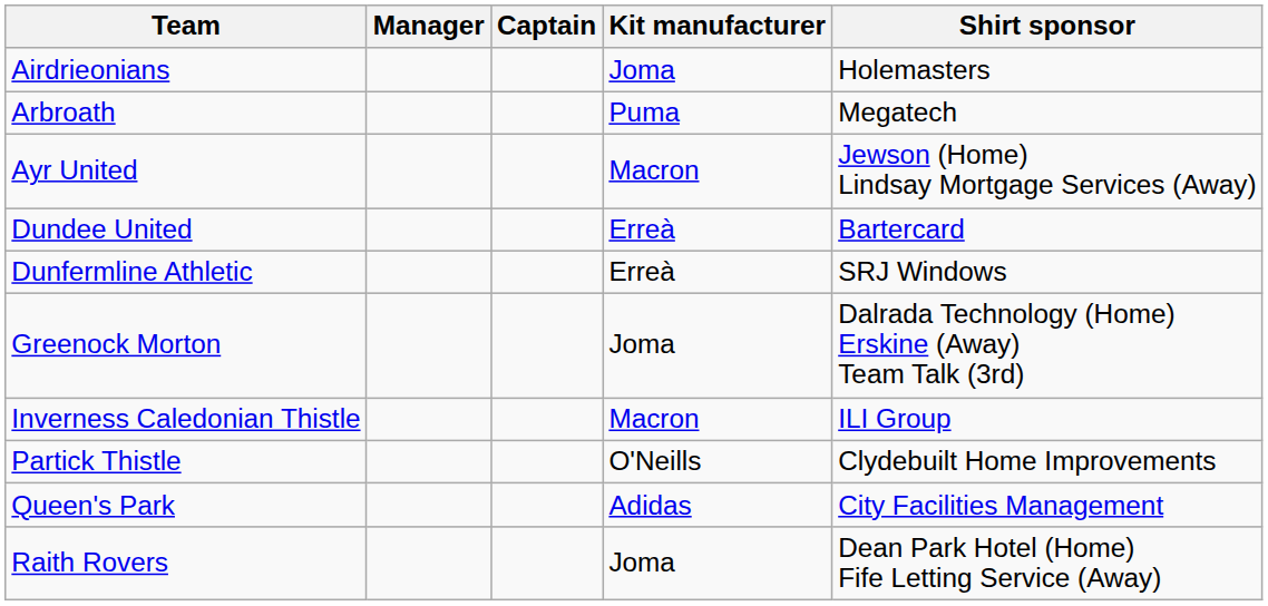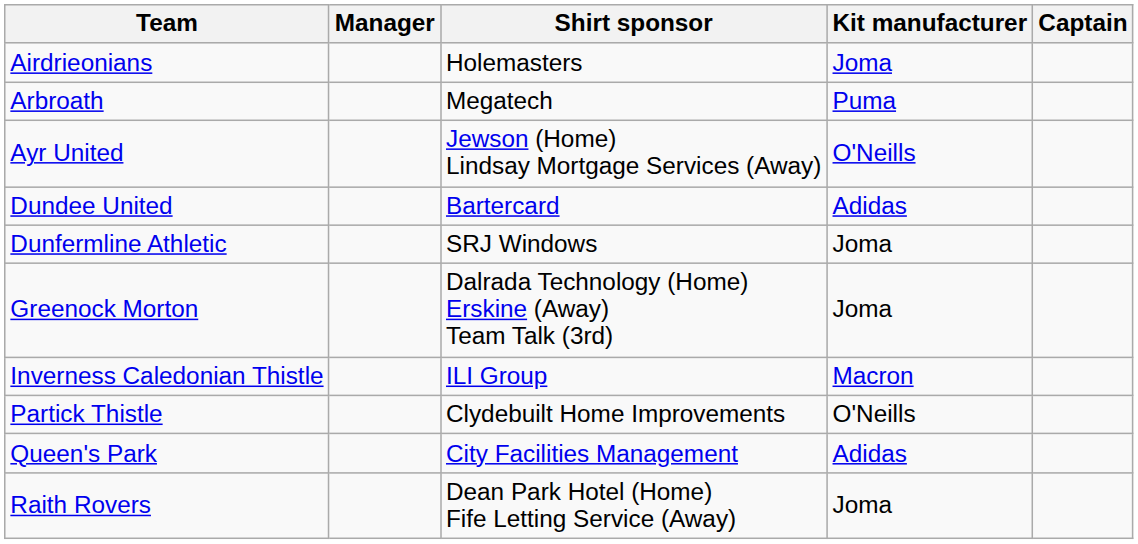 <table class="wikitable sortable">
 <tr>
 <th>Team</th>
 <th>Manager</th>
+<th>Shirt sponsor</th>
+<th>Kit manufacturer</th>
 <th>Captain</th>
-<th>Kit manufacturer</th>
-<th>Shirt sponsor</th>
 </tr>
 <tr>
 <td><a href='#'>Airdrieonians</a></td>
 <td> </td>
+<td>Holemasters</td>
+<td><a href='#'>Joma</a></td>
 <td> </td>
-<td><a href='#'>Joma</a></td>
-<td>Holemasters</td>
 </tr>
 <tr>
 <td><a href='#'>Arbroath</a></td>
 <td> </td>
+<td>Megatech</td>
+<td><a href='#'>Puma</a></td>
 <td> </td>
-<td><a href='#'>Puma</a></td>
-<td>Megatech</td>
 </tr>
 <tr>
 <td><a href='#'>Ayr United</a></td>
 <td> </td>
+<td><a href='#'>Jewson</a> (Home)<br>Lindsay Mortgage Services (Away)</td>
+<td><a href='#'>O'Neills</a></td>
 <td> </td>
-<td><a href='#'>Macron</a></td>
-<td><a href='#'>Jewson</a> (Home)<br>Lindsay Mortgage Services (Away)</td>
 </tr>
 <tr>
 <td><a href='#'>Dundee United</a></td>
 <td> </td>
+<td><a href='#'>Bartercard</a></td>
+<td><a href='#'>Adidas</a></td>
 <td> </td>
-<td><a href='#'>Erreà</a></td>
-<td><a href='#'>Bartercard</a></td>
 </tr>
 <tr>
 <td><a href='#'>Dunfermline Athletic</a></td>
 <td> </td>
+<td>SRJ Windows</td>
+<td>Joma</td>
 <td> </td>
-<td>Erreà</td>
-<td>SRJ Windows</td>
 </tr>
 <tr>
 <td><a href='#'>Greenock Morton</a></td>
 <td> </td>
+<td>Dalrada Technology (Home)<br><a href='#'>Erskine</a> (Away)<br>Team Talk (3rd)</td>
+<td>Joma</td>
 <td> </td>
-<td>Joma</td>
-<td>Dalrada Technology (Home)<br><a href='#'>Erskine</a> (Away)<br>Team Talk (3rd)</td>
 </tr>
 <tr>
 <td><a href='#'>Inverness Caledonian Thistle</a></td>
 <td> </td>
+<td><a href='#'>ILI Group</a></td>
+<td><a href='#'>Macron</a></td>
 <td> </td>
-<td><a href='#'>Macron</a></td>
-<td><a href='#'>ILI Group</a></td>
 </tr>
 <tr>
 <td><a href='#'>Partick Thistle</a></td>
 <td> </td>
+<td>Clydebuilt Home Improvements</td>
+<td>O'Neills</td>
 <td> </td>
-<td>O'Neills</td>
-<td>Clydebuilt Home Improvements</td>
 </tr>
 <tr>
 <td><a href='#'>Queen's Park</a></td>
 <td> </td>
+<td><a href='#'>City Facilities Management</a></td>
+<td><a href='#'>Adidas</a></td>
 <td> </td>
-<td><a href='#'>Adidas</a></td>
-<td><a href='#'>City Facilities Management</a></td>
 </tr>
 <tr>
 <td><a href='#'>Raith Rovers</a></td>
 <td> </td>
+<td>Dean Park Hotel (Home)<br>Fife Letting Service (Away)</td>
+<td>Joma</td>
 <td> </td>
-<td>Joma</td>
-<td>Dean Park Hotel (Home)<br>Fife Letting Service (Away)</td>
 </tr>
 </table>
